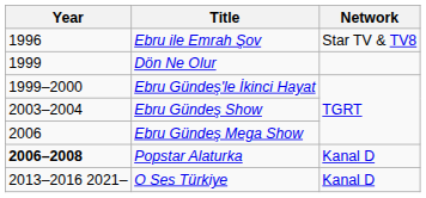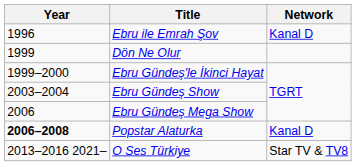 <table class="wikitable" style="font-size: 95%;">
 <tr>
 <th>Year</th>
 <th>Title</th>
 <th>Network</th>
 </tr>
 <tr>
 <td>1996</td>
 <td><em><a href='#'>Ebru ile Emrah Şov</a></em></td>
-<td>Star TV & <a href='#'>TV8</a></td>
+<td><a href='#'>Kanal D</a></td>
 </tr>
 <tr>
 <td>1999</td>
 <td><em><a href='#'>Dön Ne Olur</a></em></td>
 <td></td>
 </tr>
 <tr>
 <td>1999–2000</td>
 <td><em><a href='#'>Ebru Gündeş'le İkinci Hayat</a></em></td>
 <td rowspan="3"><a href='#'>TGRT</a></td>
 </tr>
 <tr>
 <td>2003–2004</td>
 <td><em><a href='#'>Ebru Gündeş Show</a></em></td>
 </tr>
 <tr>
 <td>2006</td>
 <td><em><a href='#'>Ebru Gündeş Mega Show</a></em></td>
 </tr>
 <tr>
 <td><strong>2006–2008</strong></td>
 <td><em><a href='#'>Popstar Alaturka</a></em></td>
 <td><a href='#'>Kanal D</a></td>
 </tr>
 <tr>
 <td>2013–2016 2021–</td>
 <td><em><a href='#'>O Ses Türkiye</a></em></td>
-<td><a href='#'>Kanal D</a></td>
+<td>Star TV & <a href='#'>TV8</a></td>
 </tr>
 </table>
